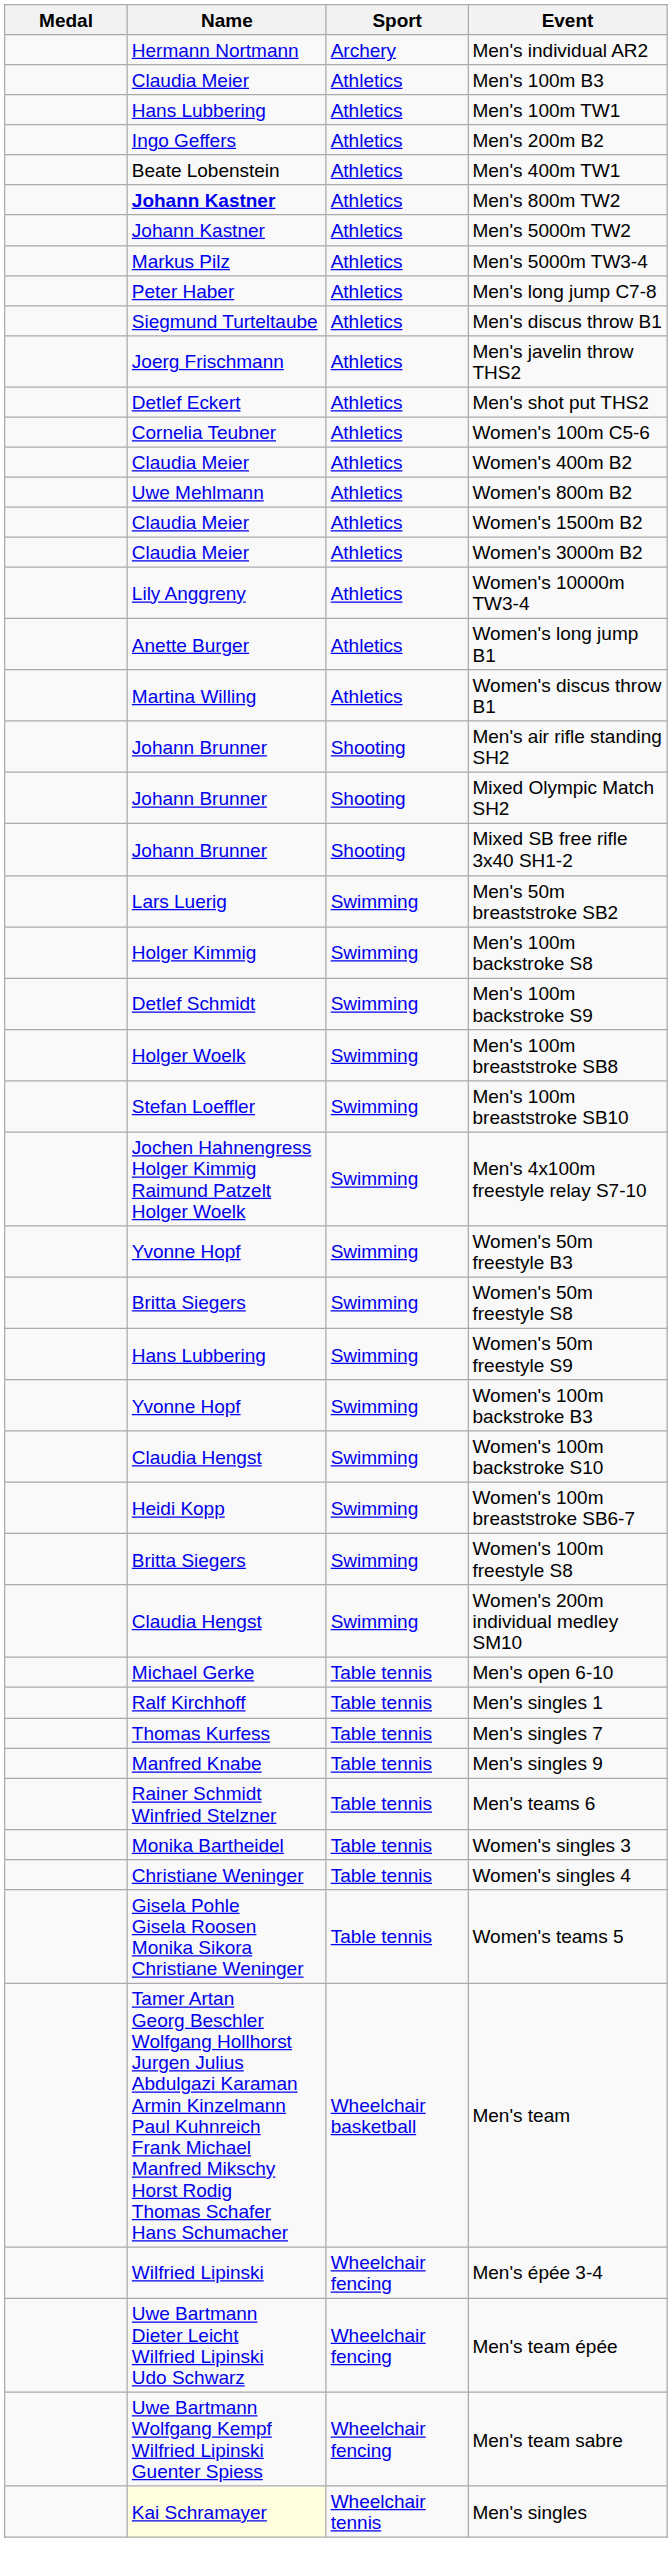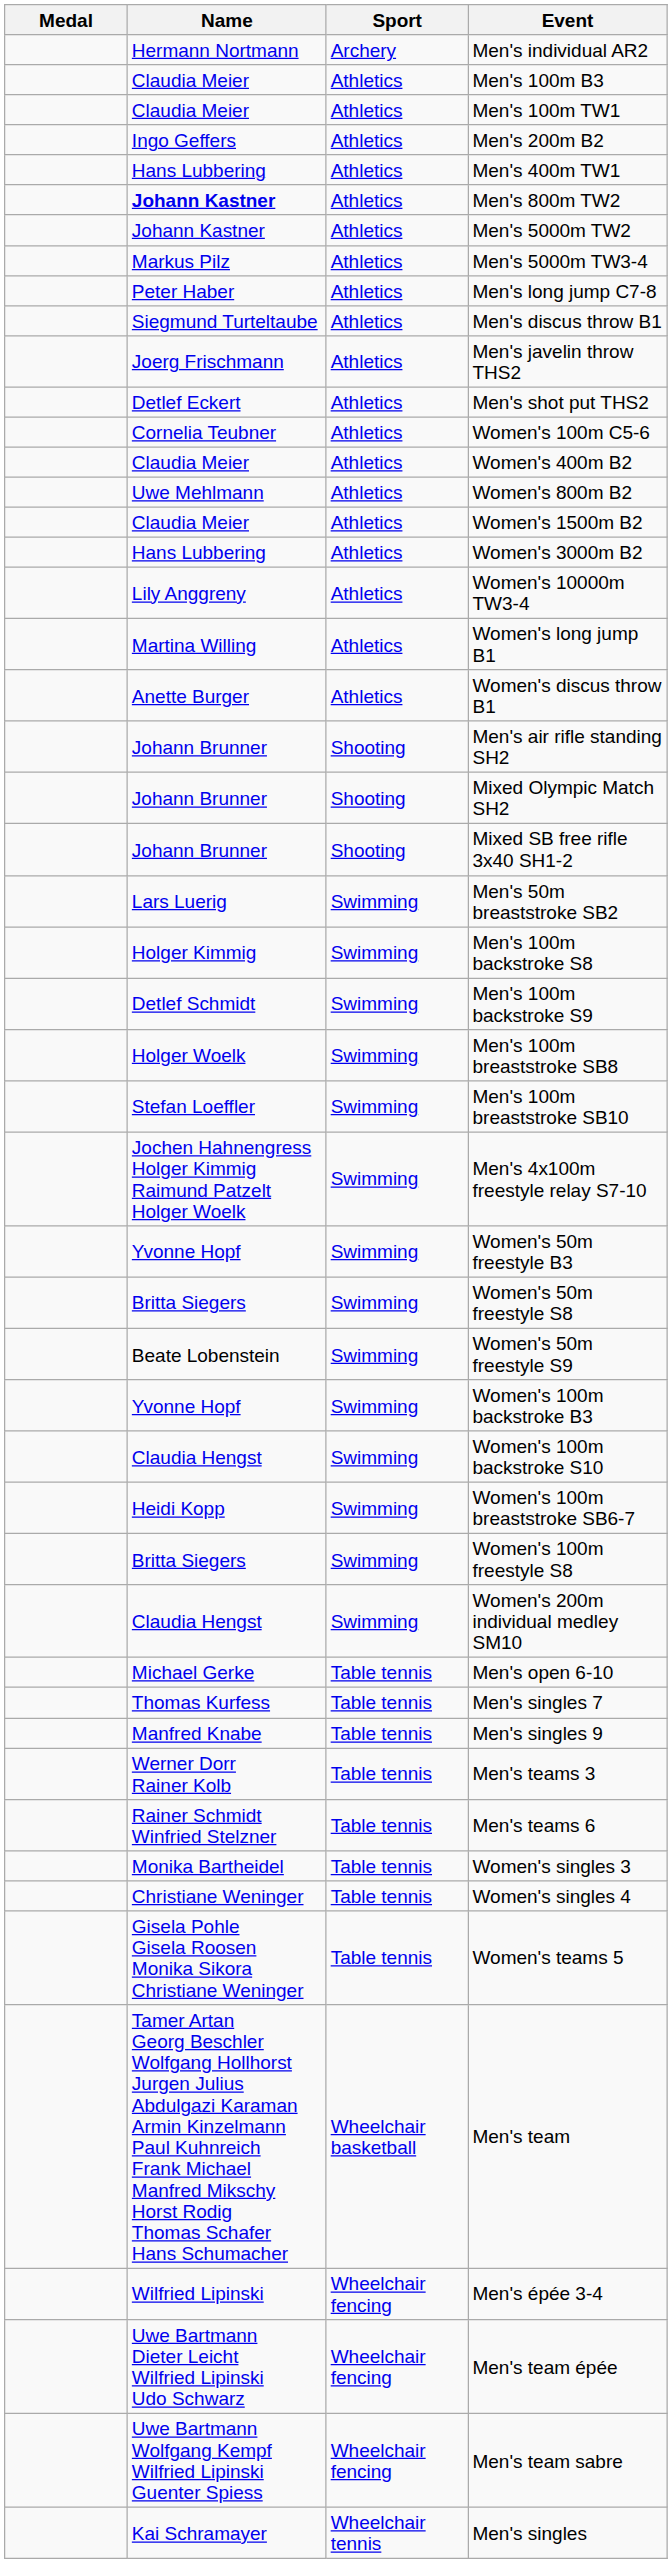 <table class=wikitable style="font-size:95%">
 <tr>
 <th style="width:6em">Medal</th>
 <th style="width:10em">Name</th>
 <th style="width:7em">Sport</th>
 <th style="width:10em">Event</th>
 </tr>
 <tr>
 <td></td>
 <td><a href='#'>Hermann Nortmann</a></td>
 <td><a href='#'>Archery</a></td>
 <td>Men's individual AR2</td>
 </tr>
 <tr>
 <td></td>
 <td><a href='#'>Claudia Meier</a></td>
 <td><a href='#'>Athletics</a></td>
 <td>Men's 100m B3</td>
 </tr>
 <tr>
 <td></td>
-<td><a href='#'>Hans Lubbering</a></td>
+<td><a href='#'>Claudia Meier</a></td>
 <td><a href='#'>Athletics</a></td>
 <td>Men's 100m TW1</td>
 </tr>
 <tr>
 <td></td>
 <td><a href='#'>Ingo Geffers</a></td>
 <td><a href='#'>Athletics</a></td>
 <td>Men's 200m B2</td>
 </tr>
 <tr>
 <td></td>
-<td>Beate Lobenstein</td>
+<td><a href='#'>Hans Lubbering</a></td>
 <td><a href='#'>Athletics</a></td>
 <td>Men's 400m TW1</td>
 </tr>
 <tr>
 <td></td>
 <td><strong><a href='#'>Johann Kastner</a></strong></td>
 <td><a href='#'>Athletics</a></td>
 <td>Men's 800m TW2</td>
 </tr>
 <tr>
 <td></td>
 <td><a href='#'>Johann Kastner</a></td>
 <td><a href='#'>Athletics</a></td>
 <td>Men's 5000m TW2</td>
 </tr>
 <tr>
 <td></td>
 <td><a href='#'>Markus Pilz</a></td>
 <td><a href='#'>Athletics</a></td>
 <td>Men's 5000m TW3-4</td>
 </tr>
 <tr>
 <td></td>
 <td><a href='#'>Peter Haber</a></td>
 <td><a href='#'>Athletics</a></td>
 <td>Men's long jump C7-8</td>
 </tr>
 <tr>
 <td></td>
 <td><a href='#'>Siegmund Turteltaube</a></td>
 <td><a href='#'>Athletics</a></td>
 <td>Men's discus throw B1</td>
 </tr>
 <tr>
 <td></td>
 <td><a href='#'>Joerg Frischmann</a></td>
 <td><a href='#'>Athletics</a></td>
 <td>Men's javelin throw THS2</td>
 </tr>
 <tr>
 <td></td>
 <td><a href='#'>Detlef Eckert</a></td>
 <td><a href='#'>Athletics</a></td>
 <td>Men's shot put THS2</td>
 </tr>
 <tr>
 <td></td>
 <td><a href='#'>Cornelia Teubner</a></td>
 <td><a href='#'>Athletics</a></td>
 <td>Women's 100m C5-6</td>
 </tr>
 <tr>
 <td></td>
 <td><a href='#'>Claudia Meier</a></td>
 <td><a href='#'>Athletics</a></td>
 <td>Women's 400m B2</td>
 </tr>
 <tr>
 <td></td>
 <td><a href='#'>Uwe Mehlmann</a></td>
 <td><a href='#'>Athletics</a></td>
 <td>Women's 800m B2</td>
 </tr>
 <tr>
 <td></td>
 <td><a href='#'>Claudia Meier</a></td>
 <td><a href='#'>Athletics</a></td>
 <td>Women's 1500m B2</td>
 </tr>
 <tr>
 <td></td>
-<td><a href='#'>Claudia Meier</a></td>
+<td><a href='#'>Hans Lubbering</a></td>
 <td><a href='#'>Athletics</a></td>
 <td>Women's 3000m B2</td>
 </tr>
 <tr>
 <td></td>
 <td><a href='#'>Lily Anggreny</a></td>
 <td><a href='#'>Athletics</a></td>
 <td>Women's 10000m TW3-4</td>
 </tr>
 <tr>
 <td></td>
-<td><a href='#'>Anette Burger</a></td>
+<td><a href='#'>Martina Willing</a></td>
 <td><a href='#'>Athletics</a></td>
 <td>Women's long jump B1</td>
 </tr>
 <tr>
 <td></td>
-<td><a href='#'>Martina Willing</a></td>
+<td><a href='#'>Anette Burger</a></td>
 <td><a href='#'>Athletics</a></td>
 <td>Women's discus throw B1</td>
 </tr>
 <tr>
 <td></td>
 <td><a href='#'>Johann Brunner</a></td>
 <td><a href='#'>Shooting</a></td>
 <td>Men's air rifle standing SH2</td>
 </tr>
 <tr>
 <td></td>
 <td><a href='#'>Johann Brunner</a></td>
 <td><a href='#'>Shooting</a></td>
 <td>Mixed Olympic Match SH2</td>
 </tr>
 <tr>
 <td></td>
 <td><a href='#'>Johann Brunner</a></td>
 <td><a href='#'>Shooting</a></td>
 <td>Mixed SB free rifle 3x40 SH1-2</td>
 </tr>
 <tr>
 <td></td>
 <td><a href='#'>Lars Luerig</a></td>
 <td><a href='#'>Swimming</a></td>
 <td>Men's 50m breaststroke SB2</td>
 </tr>
 <tr>
 <td></td>
 <td><a href='#'>Holger Kimmig</a></td>
 <td><a href='#'>Swimming</a></td>
 <td>Men's 100m backstroke S8</td>
 </tr>
 <tr>
 <td></td>
 <td><a href='#'>Detlef Schmidt</a></td>
 <td><a href='#'>Swimming</a></td>
 <td>Men's 100m backstroke S9</td>
 </tr>
 <tr>
 <td></td>
 <td><a href='#'>Holger Woelk</a></td>
 <td><a href='#'>Swimming</a></td>
 <td>Men's 100m breaststroke SB8</td>
 </tr>
 <tr>
 <td></td>
 <td><a href='#'>Stefan Loeffler</a></td>
 <td><a href='#'>Swimming</a></td>
 <td>Men's 100m breaststroke SB10</td>
 </tr>
 <tr>
 <td></td>
 <td><a href='#'>Jochen Hahnengress</a><br> <a href='#'>Holger Kimmig</a><br> <a href='#'>Raimund Patzelt</a><br> <a href='#'>Holger Woelk</a></td>
 <td><a href='#'>Swimming</a></td>
 <td>Men's 4x100m freestyle relay S7-10</td>
 </tr>
 <tr>
 <td></td>
 <td><a href='#'>Yvonne Hopf</a></td>
 <td><a href='#'>Swimming</a></td>
 <td>Women's 50m freestyle B3</td>
 </tr>
 <tr>
 <td></td>
 <td><a href='#'>Britta Siegers</a></td>
 <td><a href='#'>Swimming</a></td>
 <td>Women's 50m freestyle S8</td>
 </tr>
 <tr>
 <td></td>
-<td><a href='#'>Hans Lubbering</a></td>
+<td>Beate Lobenstein</td>
 <td><a href='#'>Swimming</a></td>
 <td>Women's 50m freestyle S9</td>
 </tr>
 <tr>
 <td></td>
 <td><a href='#'>Yvonne Hopf</a></td>
 <td><a href='#'>Swimming</a></td>
 <td>Women's 100m backstroke B3</td>
 </tr>
 <tr>
 <td></td>
 <td><a href='#'>Claudia Hengst</a></td>
 <td><a href='#'>Swimming</a></td>
 <td>Women's 100m backstroke S10</td>
 </tr>
 <tr>
 <td></td>
 <td><a href='#'>Heidi Kopp</a></td>
 <td><a href='#'>Swimming</a></td>
 <td>Women's 100m breaststroke SB6-7</td>
 </tr>
 <tr>
 <td></td>
 <td><a href='#'>Britta Siegers</a></td>
 <td><a href='#'>Swimming</a></td>
 <td>Women's 100m freestyle S8</td>
 </tr>
 <tr>
 <td></td>
 <td><a href='#'>Claudia Hengst</a></td>
 <td><a href='#'>Swimming</a></td>
 <td>Women's 200m individual medley SM10</td>
 </tr>
 <tr>
 <td></td>
 <td><a href='#'>Michael Gerke</a></td>
 <td><a href='#'>Table tennis</a></td>
 <td>Men's open 6-10</td>
 </tr>
 <tr>
 <td></td>
-<td><a href='#'>Ralf Kirchhoff</a></td>
-<td><a href='#'>Table tennis</a></td>
-<td>Men's singles 1</td>
-</tr>
-<tr>
-<td></td>
 <td><a href='#'>Thomas Kurfess</a></td>
 <td><a href='#'>Table tennis</a></td>
 <td>Men's singles 7</td>
 </tr>
 <tr>
 <td></td>
 <td><a href='#'>Manfred Knabe</a></td>
 <td><a href='#'>Table tennis</a></td>
 <td>Men's singles 9</td>
+</tr>
+<tr>
+<td></td>
+<td><a href='#'>Werner Dorr</a><br> <a href='#'>Rainer Kolb</a></td>
+<td><a href='#'>Table tennis</a></td>
+<td>Men's teams 3</td>
 </tr>
 <tr>
 <td></td>
 <td><a href='#'>Rainer Schmidt</a><br> <a href='#'>Winfried Stelzner</a></td>
 <td><a href='#'>Table tennis</a></td>
 <td>Men's teams 6</td>
 </tr>
 <tr>
 <td></td>
 <td><a href='#'>Monika Bartheidel</a></td>
 <td><a href='#'>Table tennis</a></td>
 <td>Women's singles 3</td>
 </tr>
 <tr>
 <td></td>
 <td><a href='#'>Christiane Weninger</a></td>
 <td><a href='#'>Table tennis</a></td>
 <td>Women's singles 4</td>
 </tr>
 <tr>
 <td></td>
 <td><a href='#'>Gisela Pohle</a><br> <a href='#'>Gisela Roosen</a><br> <a href='#'>Monika Sikora</a><br> <a href='#'>Christiane Weninger</a></td>
 <td><a href='#'>Table tennis</a></td>
 <td>Women's teams 5</td>
 </tr>
 <tr>
 <td></td>
 <td><a href='#'>Tamer Artan</a><br> <a href='#'>Georg Beschler</a><br> <a href='#'>Wolfgang Hollhorst</a><br> <a href='#'>Jurgen Julius</a><br> <a href='#'>Abdulgazi Karaman</a><br> <a href='#'>Armin Kinzelmann</a><br> <a href='#'>Paul Kuhnreich</a><br> <a href='#'>Frank Michael</a><br> <a href='#'>Manfred Mikschy</a><br> <a href='#'>Horst Rodig</a><br> <a href='#'>Thomas Schafer</a><br> <a href='#'>Hans Schumacher</a></td>
 <td><a href='#'>Wheelchair basketball</a></td>
 <td>Men's team</td>
 </tr>
 <tr>
 <td></td>
 <td><a href='#'>Wilfried Lipinski</a></td>
 <td><a href='#'>Wheelchair fencing</a></td>
 <td>Men's épée 3-4</td>
 </tr>
 <tr>
 <td></td>
 <td><a href='#'>Uwe Bartmann</a><br> <a href='#'>Dieter Leicht</a><br> <a href='#'>Wilfried Lipinski</a><br> <a href='#'>Udo Schwarz</a></td>
 <td><a href='#'>Wheelchair fencing</a></td>
 <td>Men's team épée</td>
 </tr>
 <tr>
 <td></td>
 <td><a href='#'>Uwe Bartmann</a><br> <a href='#'>Wolfgang Kempf</a><br> <a href='#'>Wilfried Lipinski</a><br> <a href='#'>Guenter Spiess</a></td>
 <td><a href='#'>Wheelchair fencing</a></td>
 <td>Men's team sabre</td>
 </tr>
 <tr>
 <td></td>
-<td style="background: lightyellow;"><a href='#'>Kai Schramayer</a></td>
+<td><a href='#'>Kai Schramayer</a></td>
 <td><a href='#'>Wheelchair tennis</a></td>
 <td>Men's singles</td>
 </tr>
 </table>
